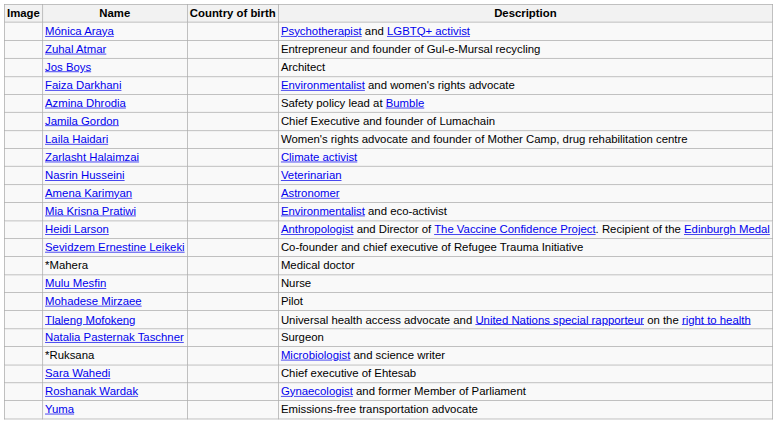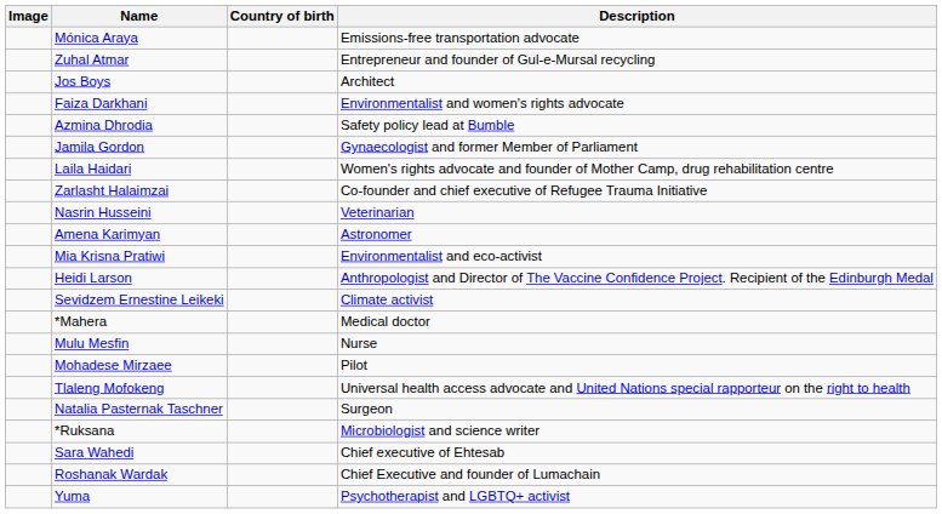 <table class="wikitable sortable">
 <tr>
 <th>Image</th>
 <th>Name</th>
 <th>Country of birth</th>
 <th>Description</th>
 </tr>
 <tr>
 <td></td>
 <td><a href='#'>Mónica Araya</a></td>
 <td></td>
-<td><a href='#'>Psychotherapist</a> and <a href='#'>LGBTQ+ activist</a></td>
+<td>Emissions-free transportation advocate</td>
 </tr>
 <tr>
 <td></td>
 <td><a href='#'>Zuhal Atmar</a></td>
 <td></td>
 <td>Entrepreneur and founder of Gul-e-Mursal recycling</td>
 </tr>
 <tr>
 <td></td>
 <td><a href='#'>Jos Boys</a></td>
 <td></td>
 <td>Architect</td>
 </tr>
 <tr>
 <td></td>
 <td><a href='#'>Faiza Darkhani</a></td>
 <td></td>
 <td><a href='#'>Environmentalist</a> and  women's rights advocate</td>
 </tr>
 <tr>
 <td></td>
 <td><a href='#'>Azmina Dhrodia</a></td>
 <td></td>
 <td>Safety policy lead at <a href='#'>Bumble</a></td>
 </tr>
 <tr>
 <td></td>
 <td><a href='#'>Jamila Gordon</a></td>
 <td></td>
-<td>Chief Executive and founder of Lumachain</td>
+<td><a href='#'>Gynaecologist</a> and former Member of Parliament</td>
 </tr>
 <tr>
 <td></td>
 <td><a href='#'>Laila Haidari</a></td>
 <td></td>
 <td>Women's rights advocate and founder of Mother Camp, drug rehabilitation centre</td>
 </tr>
 <tr>
 <td></td>
 <td><a href='#'>Zarlasht Halaimzai</a></td>
 <td></td>
-<td><a href='#'>Climate activist</a></td>
+<td>Co-founder and chief executive of Refugee Trauma Initiative</td>
 </tr>
 <tr>
 <td></td>
 <td><a href='#'>Nasrin Husseini</a></td>
 <td></td>
 <td><a href='#'>Veterinarian</a></td>
 </tr>
 <tr>
 <td></td>
 <td><a href='#'>Amena Karimyan</a></td>
 <td></td>
 <td><a href='#'>Astronomer</a></td>
 </tr>
 <tr>
 <td></td>
 <td><a href='#'>Mia Krisna Pratiwi</a></td>
 <td></td>
 <td><a href='#'>Environmentalist</a> and eco-activist</td>
 </tr>
 <tr>
 <td></td>
 <td><a href='#'>Heidi Larson</a></td>
 <td></td>
 <td><a href='#'>Anthropologist</a> and Director of <a href='#'>The Vaccine Confidence Project</a>. Recipient of the <a href='#'>Edinburgh Medal</a></td>
 </tr>
 <tr>
 <td></td>
 <td><a href='#'>Sevidzem Ernestine Leikeki</a></td>
 <td></td>
-<td>Co-founder and chief executive of Refugee Trauma Initiative</td>
+<td><a href='#'>Climate activist</a></td>
 </tr>
 <tr>
 <td></td>
 <td>*Mahera</td>
 <td></td>
 <td>Medical doctor</td>
 </tr>
 <tr>
 <td></td>
 <td><a href='#'>Mulu Mesfin</a></td>
 <td></td>
 <td>Nurse</td>
 </tr>
 <tr>
 <td></td>
 <td><a href='#'>Mohadese Mirzaee</a></td>
 <td></td>
 <td>Pilot</td>
 </tr>
 <tr>
 <td></td>
 <td><a href='#'>Tlaleng Mofokeng</a></td>
 <td></td>
 <td>Universal health access advocate and <a href='#'>United Nations special rapporteur</a> on the <a href='#'>right to health</a></td>
 </tr>
 <tr>
 <td></td>
 <td><a href='#'>Natalia Pasternak Taschner</a></td>
 <td></td>
 <td>Surgeon</td>
 </tr>
 <tr>
 <td></td>
 <td>*Ruksana</td>
 <td></td>
 <td><a href='#'>Microbiologist</a> and science writer</td>
 </tr>
 <tr>
 <td></td>
 <td><a href='#'>Sara Wahedi</a></td>
 <td></td>
 <td>Chief executive of Ehtesab</td>
 </tr>
 <tr>
 <td></td>
 <td><a href='#'>Roshanak Wardak</a></td>
 <td></td>
-<td><a href='#'>Gynaecologist</a> and former Member of Parliament</td>
+<td>Chief Executive and founder of Lumachain</td>
 </tr>
 <tr>
 <td></td>
 <td><a href='#'>Yuma</a></td>
 <td></td>
-<td>Emissions-free transportation advocate</td>
+<td><a href='#'>Psychotherapist</a> and <a href='#'>LGBTQ+ activist</a></td>
 </tr>
 </table>
